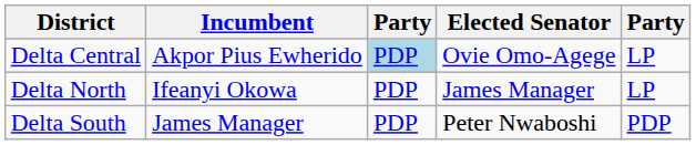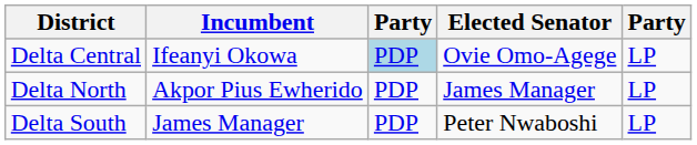 <table class="sortable wikitable" style="font-size:95%;line-height:14px;">
 <tr>
 <th class="unsortable">District</th>
 <th class="unsortable"><a href='#'>Incumbent</a></th>
 <th>Party</th>
 <th class="unsortable">Elected Senator</th>
 <th>Party</th>
 </tr>
 <tr>
 <td><a href='#'>Delta Central</a></td>
-<td><a href='#'>Akpor Pius Ewherido</a></td>
+<td><a href='#'>Ifeanyi Okowa</a></td>
 <td style="background: lightblue;"><a href='#'>PDP</a></td>
 <td><a href='#'>Ovie Omo-Agege</a></td>
 <td><a href='#'>LP</a></td>
 </tr>
 <tr>
 <td><a href='#'>Delta North</a></td>
-<td><a href='#'>Ifeanyi Okowa</a></td>
+<td><a href='#'>Akpor Pius Ewherido</a></td>
 <td><a href='#'>PDP</a></td>
 <td><a href='#'>James Manager</a></td>
 <td><a href='#'>LP</a></td>
 </tr>
 <tr>
 <td><a href='#'>Delta South</a></td>
 <td><a href='#'>James Manager</a></td>
 <td><a href='#'>PDP</a></td>
 <td>Peter Nwaboshi</td>
-<td><a href='#'>PDP</a></td>
+<td><a href='#'>LP</a></td>
 </tr>
 </table>
